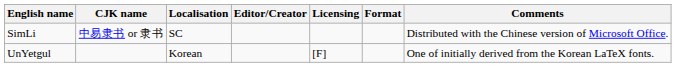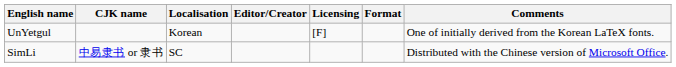 <table class="wikitable sortable" style="font-size: 0.8em;">
 <tr>
 <th>English name</th>
 <th>CJK name</th>
 <th>Localisation</th>
 <th>Editor/Creator</th>
 <th>Licensing</th>
 <th>Format</th>
 <th>Comments</th>
 </tr>
 <tr>
+<td>UnYetgul</td>
+<td></td>
+<td>Korean</td>
+<td></td>
+<td><span>[F]</span></td>
+<td></td>
+<td>One of  initially derived from the Korean LaTeX fonts.</td>
+</tr>
+<tr>
 <td>SimLi</td>
 <td><a href='#'>中易隶书</a> or 隶书</td>
 <td>SC</td>
 <td></td>
 <td></td>
 <td></td>
 <td>Distributed with the Chinese version of <a href='#'>Microsoft Office</a>.</td>
 </tr>
-<tr>
-<td>UnYetgul</td>
-<td></td>
-<td>Korean</td>
-<td></td>
-<td><span>[F]</span></td>
-<td></td>
-<td>One of  initially derived from the Korean LaTeX fonts.</td>
-</tr>
 </table>
